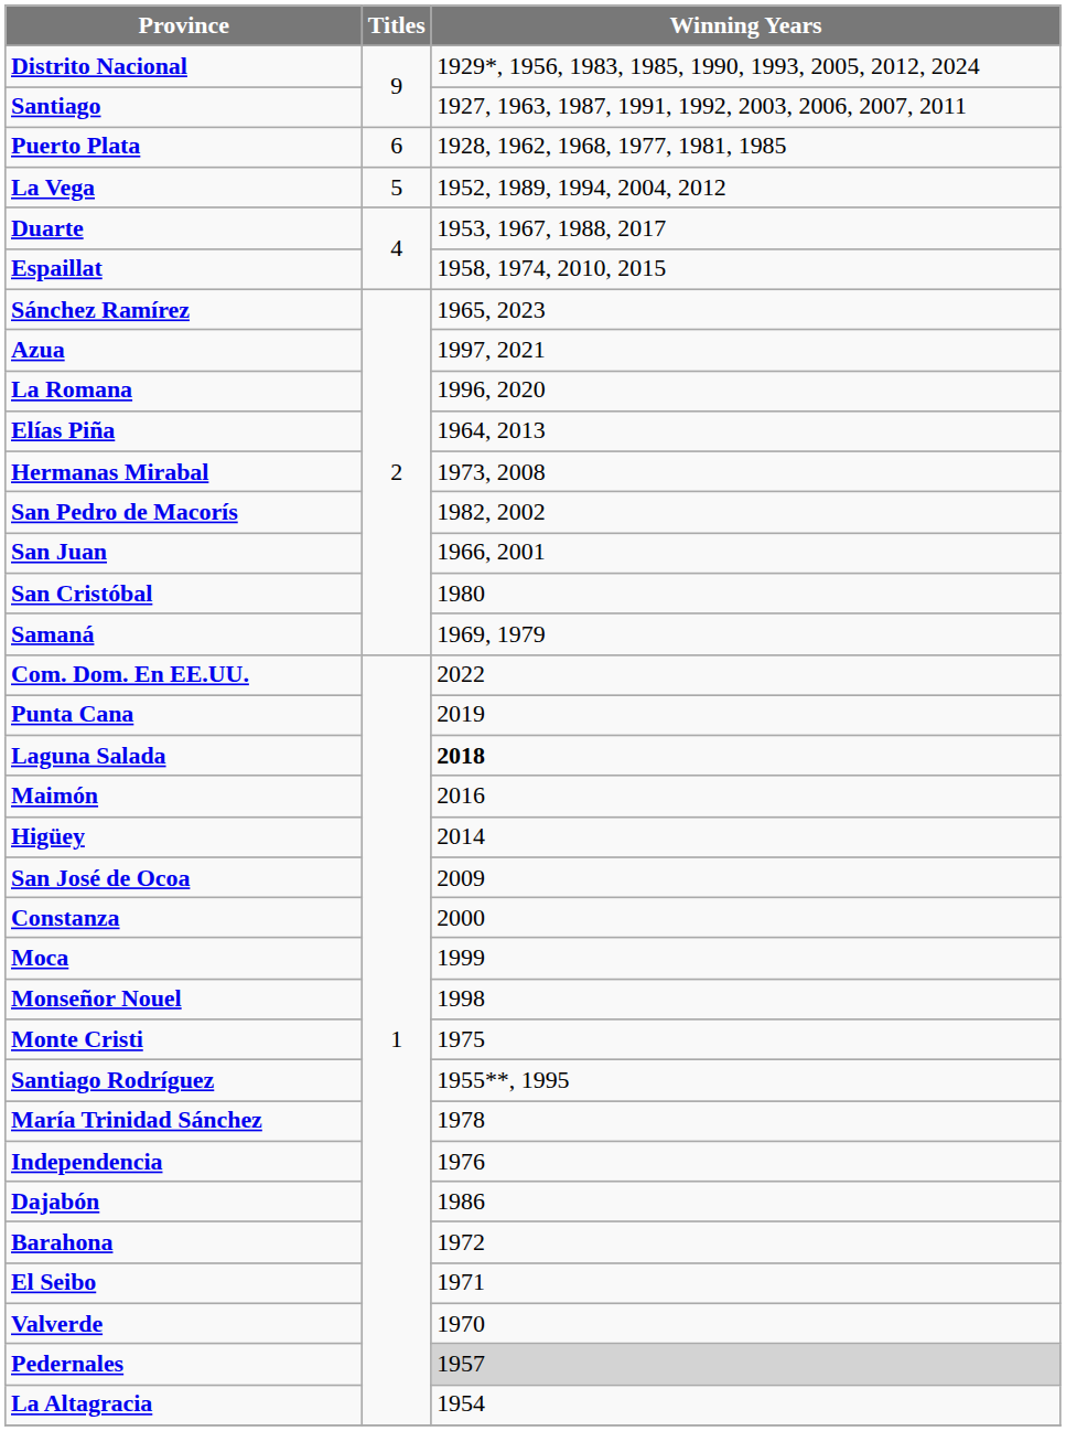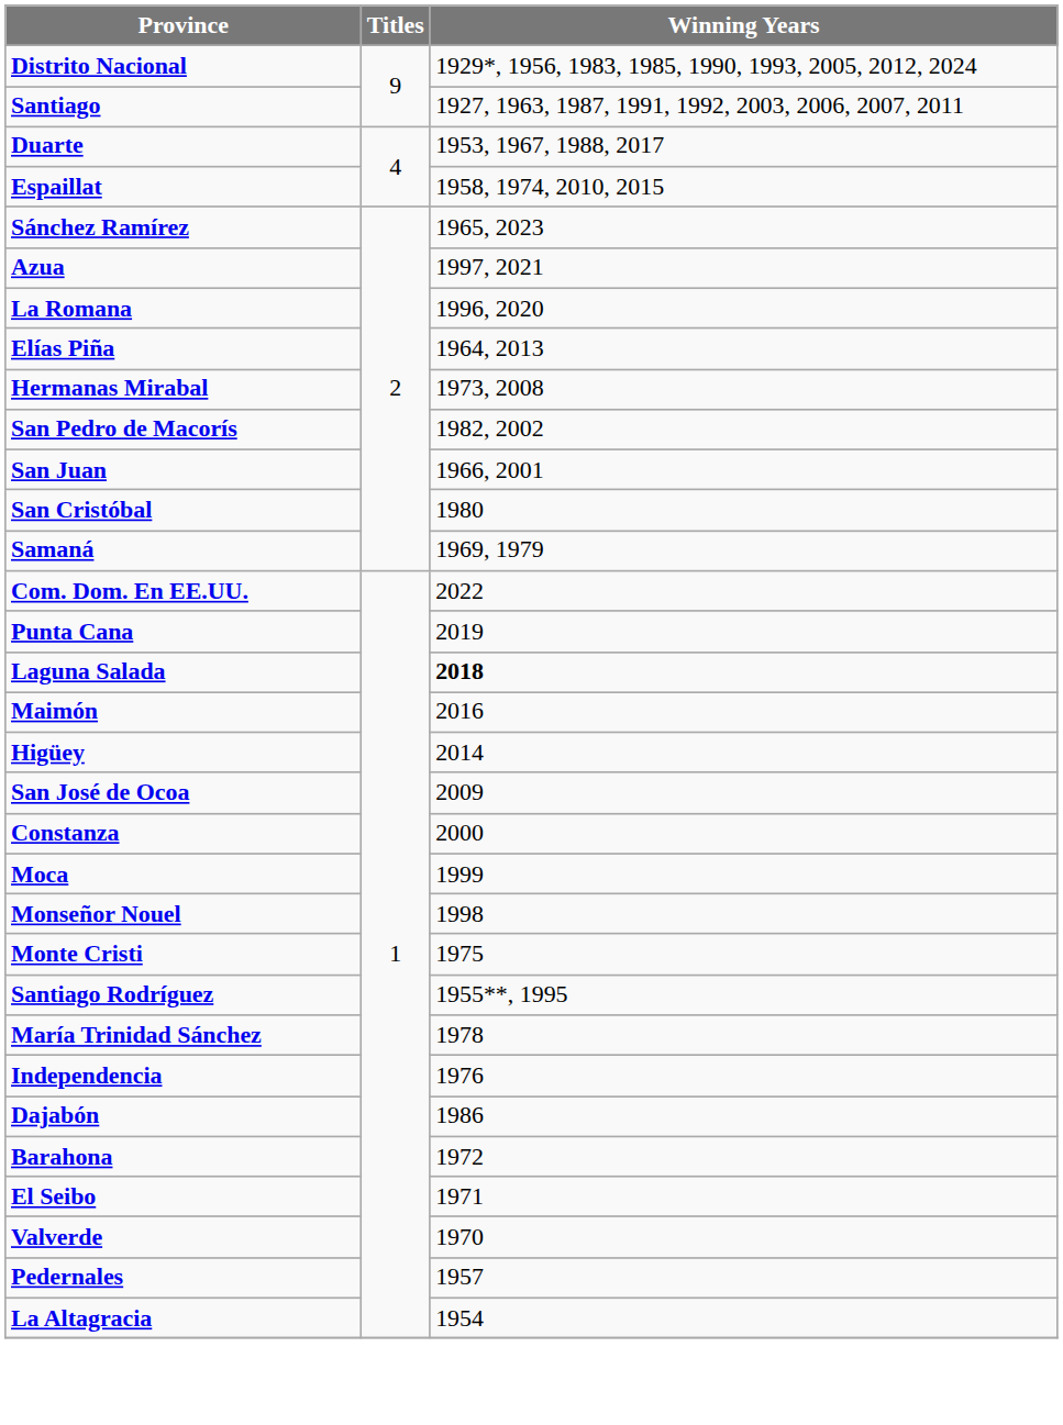 <table class="wikitable sortable" style="font-size: 83%;">
 <tr>
 <th width="190" style="background-color:#787878;color:#FFFFFF;">Province</th>
 <th width="30"  style="background-color:#787878;color:#FFFFFF;">Titles</th>
 <th width="340" style="background-color:#787878;color:#FFFFFF;">Winning Years</th>
 </tr>
 <tr>
 <td><strong><a href='#'>Distrito Nacional</a></strong></td>
 <td rowspan="2" style="text-align:center;">9</td>
 <td>1929*, 1956, 1983, 1985, 1990, 1993, 2005, 2012, 2024</td>
 </tr>
 <tr>
 <td><strong><a href='#'>Santiago</a></strong></td>
 <td>1927, 1963, 1987, 1991, 1992, 2003, 2006, 2007, 2011</td>
-</tr>
-<tr>
-<td><strong><a href='#'>Puerto Plata</a></strong></td>
-<td align=center>6</td>
-<td>1928, 1962, 1968, 1977, 1981, 1985</td>
-</tr>
-<tr>
-<td rowspan="1"><strong><a href='#'>La Vega</a></strong></td>
-<td align=center>5</td>
-<td>1952, 1989, 1994, 2004, 2012</td>
 </tr>
 <tr>
 <td><strong><a href='#'>Duarte</a></strong></td>
 <td rowspan="2" align=center>4</td>
 <td>1953, 1967, 1988, 2017</td>
 </tr>
 <tr>
 <td><strong><a href='#'>Espaillat</a></strong></td>
 <td>1958, 1974, 2010, 2015</td>
 </tr>
 <tr>
 <td><strong><a href='#'>Sánchez Ramírez</a></strong></td>
 <td rowspan="9"  align=center>2</td>
 <td>1965, 2023</td>
 </tr>
 <tr>
 <td><strong><a href='#'>Azua</a></strong></td>
 <td>1997, 2021</td>
 </tr>
 <tr>
 <td><strong><a href='#'>La Romana</a></strong></td>
 <td>1996, 2020</td>
 </tr>
 <tr>
 <td><strong><a href='#'>Elías Piña</a></strong></td>
 <td>1964, 2013</td>
 </tr>
 <tr>
 <td><strong><a href='#'>Hermanas Mirabal</a></strong></td>
 <td>1973, 2008</td>
 </tr>
 <tr>
 <td><strong><a href='#'>San Pedro de Macorís</a></strong></td>
 <td>1982, 2002</td>
 </tr>
 <tr>
 <td><strong><a href='#'>San Juan</a></strong></td>
 <td>1966, 2001</td>
 </tr>
 <tr>
 <td><strong><a href='#'>San Cristóbal</a></strong></td>
 <td>1980</td>
 </tr>
 <tr>
 <td><strong><a href='#'>Samaná</a></strong></td>
 <td>1969, 1979</td>
 </tr>
 <tr>
 <td><strong><a href='#'>Com. Dom. En EE.UU.</a></strong></td>
 <td rowspan="19" align=center>1</td>
 <td>2022</td>
 </tr>
 <tr>
 <td><strong><a href='#'>Punta Cana</a></strong></td>
 <td>2019</td>
 </tr>
 <tr>
 <td><strong><a href='#'>Laguna Salada</a></strong></td>
 <td><strong>2018</strong></td>
 </tr>
 <tr>
 <td><strong><a href='#'>Maimón</a></strong></td>
 <td>2016</td>
 </tr>
 <tr>
 <td><strong><a href='#'>Higüey</a></strong></td>
 <td>2014</td>
 </tr>
 <tr>
 <td><strong><a href='#'>San José de Ocoa</a></strong></td>
 <td>2009</td>
 </tr>
 <tr>
 <td><strong><a href='#'>Constanza</a></strong></td>
 <td>2000</td>
 </tr>
 <tr>
 <td><strong><a href='#'>Moca</a></strong></td>
 <td>1999</td>
 </tr>
 <tr>
 <td><strong><a href='#'>Monseñor Nouel</a></strong></td>
 <td>1998</td>
 </tr>
 <tr>
 <td><strong><a href='#'>Monte Cristi</a></strong></td>
 <td>1975</td>
 </tr>
 <tr>
 <td><strong><a href='#'>Santiago Rodríguez</a></strong></td>
 <td>1955**, 1995</td>
 </tr>
 <tr>
 <td><strong><a href='#'>María Trinidad Sánchez</a></strong></td>
 <td>1978</td>
 </tr>
 <tr>
 <td><strong><a href='#'>Independencia</a></strong></td>
 <td>1976</td>
 </tr>
 <tr>
 <td><strong><a href='#'>Dajabón</a></strong></td>
 <td>1986</td>
 </tr>
 <tr>
 <td><strong><a href='#'>Barahona</a></strong></td>
 <td>1972</td>
 </tr>
 <tr>
 <td><strong><a href='#'>El Seibo</a></strong></td>
 <td>1971</td>
 </tr>
 <tr>
 <td><strong><a href='#'>Valverde</a></strong></td>
 <td>1970</td>
 </tr>
 <tr>
 <td><strong><a href='#'>Pedernales</a></strong></td>
-<td style="background: lightgrey;">1957</td>
+<td>1957</td>
 </tr>
 <tr>
 <td><strong><a href='#'>La Altagracia</a></strong></td>
 <td>1954</td>
 </tr>
 <tr>
 </tr>
 </table>
